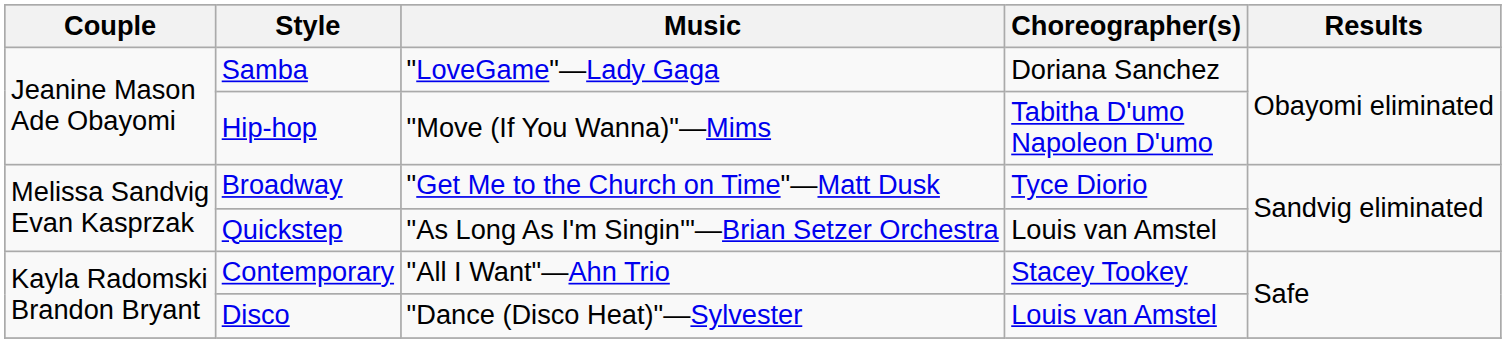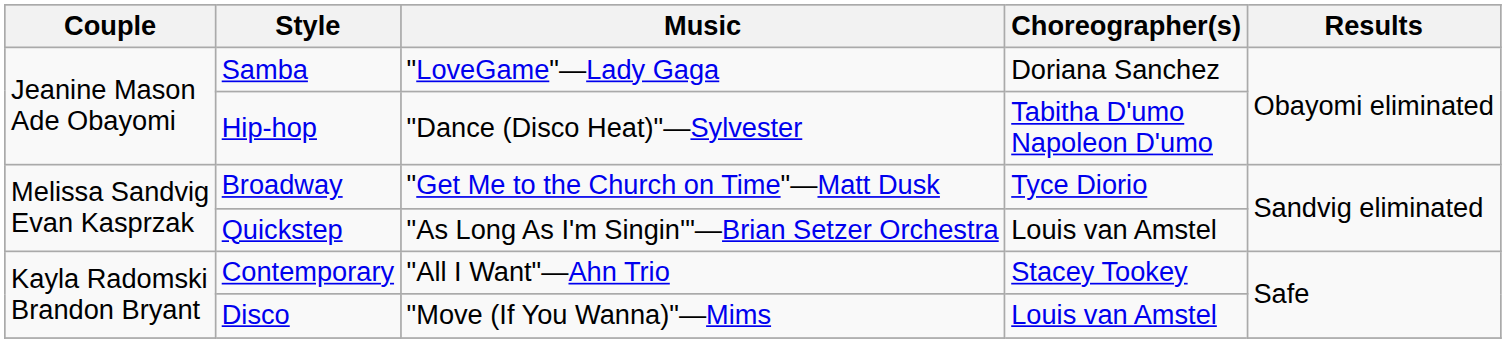 <table class="wikitable">
 <tr>
 <th>Couple</th>
 <th>Style</th>
 <th>Music</th>
 <th>Choreographer(s)</th>
 <th>Results</th>
 </tr>
 <tr>
 <td rowspan="2">Jeanine Mason<br>Ade Obayomi</td>
 <td><a href='#'>Samba</a></td>
 <td>"<a href='#'>LoveGame</a>"—<a href='#'>Lady Gaga</a></td>
 <td>Doriana Sanchez</td>
 <td rowspan="2">Obayomi eliminated</td>
 </tr>
 <tr>
 <td><a href='#'>Hip-hop</a></td>
-<td>"Move (If You Wanna)"—<a href='#'>Mims</a></td>
+<td>"Dance (Disco Heat)"—<a href='#'>Sylvester</a></td>
 <td><a href='#'>Tabitha D'umo</a><br><a href='#'>Napoleon D'umo</a></td>
 </tr>
 <tr>
 <td rowspan="2">Melissa Sandvig<br>Evan Kasprzak</td>
 <td><a href='#'>Broadway</a></td>
 <td>"<a href='#'>Get Me to the Church on Time</a>"—<a href='#'>Matt Dusk</a></td>
 <td><a href='#'>Tyce Diorio</a></td>
 <td rowspan="2">Sandvig eliminated</td>
 </tr>
 <tr>
 <td><a href='#'>Quickstep</a></td>
 <td>"As Long As I'm Singin'"—<a href='#'>Brian Setzer Orchestra</a></td>
 <td>Louis van Amstel</td>
 </tr>
 <tr>
 <td rowspan="2">Kayla Radomski<br>Brandon Bryant</td>
 <td><a href='#'>Contemporary</a></td>
 <td>"All I Want"—<a href='#'>Ahn Trio</a></td>
 <td><a href='#'>Stacey Tookey</a></td>
 <td rowspan="2">Safe</td>
 </tr>
 <tr>
 <td><a href='#'>Disco</a></td>
-<td>"Dance (Disco Heat)"—<a href='#'>Sylvester</a></td>
+<td>"Move (If You Wanna)"—<a href='#'>Mims</a></td>
 <td><a href='#'>Louis van Amstel</a></td>
 </tr>
 </table>
